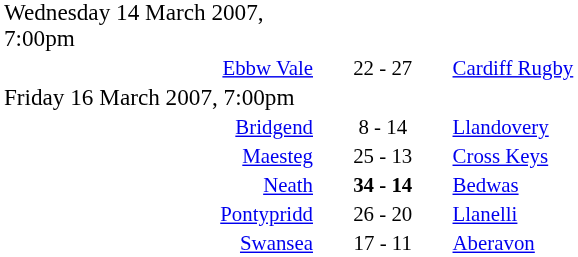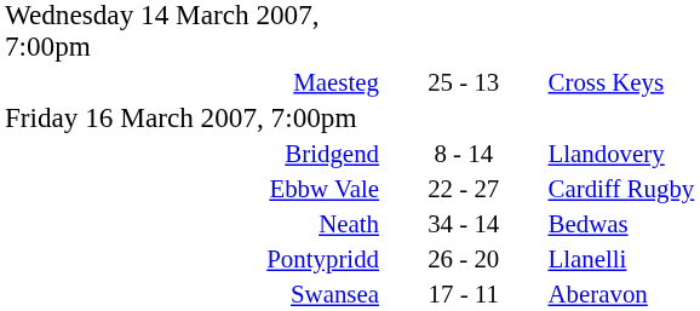 <table style="width:70%;" cellspacing="1">
 <tr>
 <th width=35%></th>
 <th width=15%></th>
 <th></th>
 </tr>
 <tr>
 <td>Wednesday 14 March 2007, 7:00pm</td>
 </tr>
 <tr style=font-size:90%>
-<td align=right><a href='#'>Ebbw Vale</a></td>
-<td align=center>22 - 27</td>
-<td><a href='#'>Cardiff Rugby</a></td>
+<td align=right><a href='#'>Maesteg</a></td>
+<td align=center>25 - 13</td>
+<td><a href='#'>Cross Keys</a></td>
 </tr>
 <tr>
 <td>Friday 16 March 2007, 7:00pm</td>
 </tr>
 <tr style=font-size:90%>
 <td align=right><a href='#'>Bridgend</a></td>
 <td align=center>8 - 14</td>
 <td><a href='#'>Llandovery</a></td>
 </tr>
 <tr style=font-size:90%>
-<td align=right><a href='#'>Maesteg</a></td>
-<td align=center>25 - 13</td>
-<td><a href='#'>Cross Keys</a></td>
+<td align=right><a href='#'>Ebbw Vale</a></td>
+<td align=center>22 - 27</td>
+<td><a href='#'>Cardiff Rugby</a></td>
 </tr>
 <tr style=font-size:90%>
 <td align=right><a href='#'>Neath</a></td>
-<td align=center><strong>34 - 14</strong></td>
+<td align=center>34 - 14</td>
 <td><a href='#'>Bedwas</a></td>
 </tr>
 <tr style=font-size:90%>
 <td align=right><a href='#'>Pontypridd</a></td>
 <td align=center>26 - 20</td>
 <td><a href='#'>Llanelli</a></td>
 </tr>
 <tr style=font-size:90%>
 <td align=right><a href='#'>Swansea</a></td>
 <td align=center>17 - 11</td>
 <td><a href='#'>Aberavon</a></td>
 </tr>
 </table>
